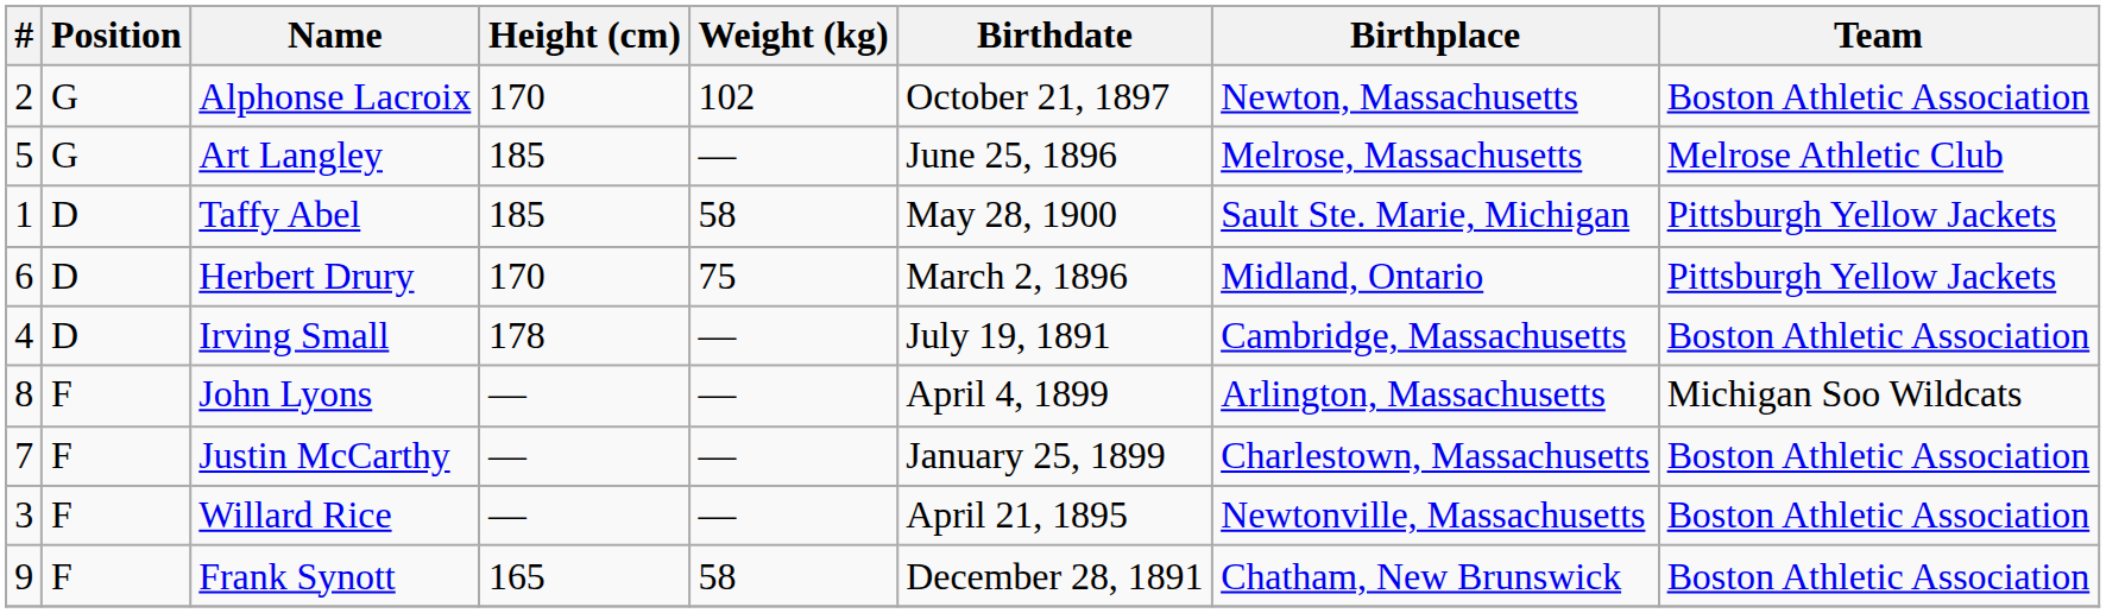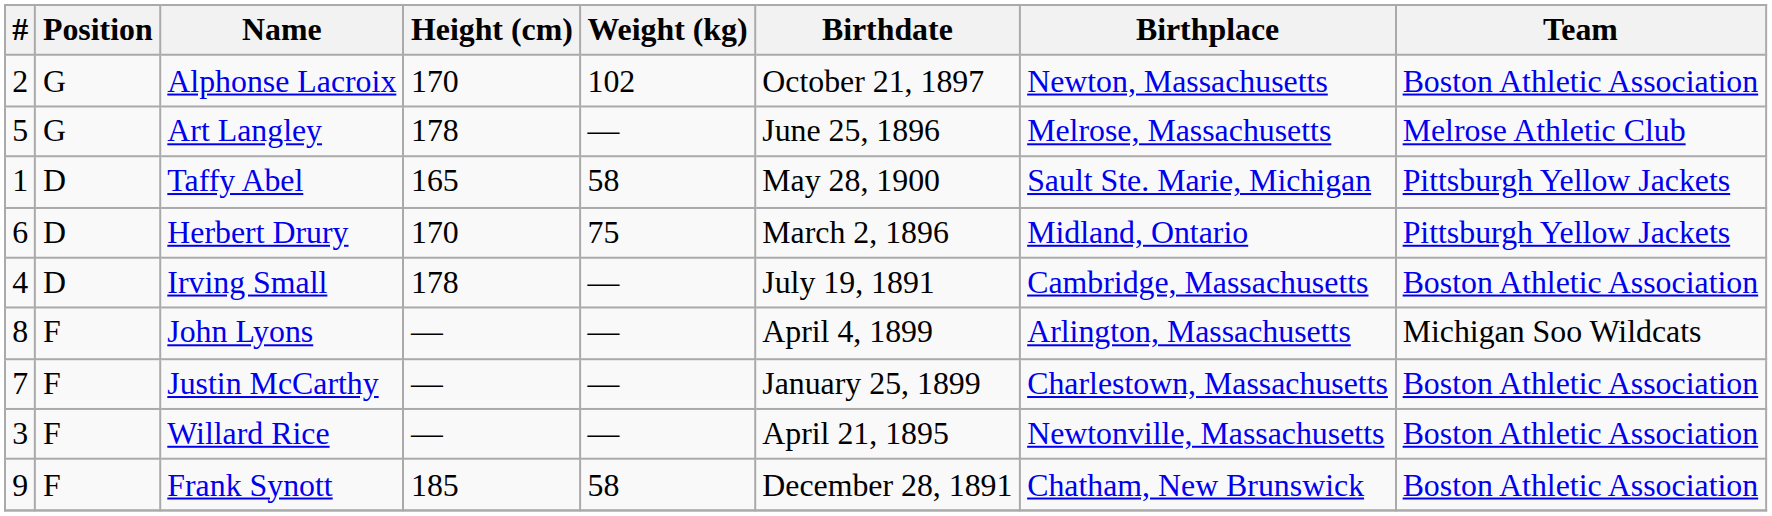 <table class="wikitable sortable">
 <tr>
 <th>#</th>
 <th>Position</th>
 <th>Name</th>
 <th>Height (cm)</th>
 <th>Weight (kg)</th>
 <th>Birthdate</th>
 <th>Birthplace</th>
 <th>Team</th>
 </tr>
 <tr>
 <td>2</td>
 <td>G</td>
 <td><a href='#'>Alphonse Lacroix</a></td>
 <td>170</td>
 <td>102</td>
 <td>October 21, 1897</td>
 <td><a href='#'>Newton, Massachusetts</a></td>
 <td><a href='#'>Boston Athletic Association</a></td>
 </tr>
 <tr>
 <td>5</td>
 <td>G</td>
 <td><a href='#'>Art Langley</a></td>
-<td>185</td>
+<td>178</td>
 <td>—</td>
 <td>June 25, 1896</td>
 <td> <a href='#'>Melrose, Massachusetts</a></td>
 <td><a href='#'>Melrose Athletic Club</a></td>
 </tr>
 <tr>
 <td>1</td>
 <td>D</td>
 <td><a href='#'>Taffy Abel</a></td>
-<td>185</td>
+<td>165</td>
 <td>58</td>
 <td>May 28, 1900</td>
 <td><a href='#'>Sault Ste. Marie, Michigan</a></td>
 <td><a href='#'>Pittsburgh Yellow Jackets</a></td>
 </tr>
 <tr>
 <td>6</td>
 <td>D</td>
 <td><a href='#'>Herbert Drury</a></td>
 <td>170</td>
 <td>75</td>
 <td>March 2, 1896</td>
 <td><a href='#'>Midland, Ontario</a></td>
 <td><a href='#'>Pittsburgh Yellow Jackets</a></td>
 </tr>
 <tr>
 <td>4</td>
 <td>D</td>
 <td><a href='#'>Irving Small</a></td>
 <td>178</td>
 <td>—</td>
 <td>July 19, 1891</td>
 <td><a href='#'>Cambridge, Massachusetts</a></td>
 <td><a href='#'>Boston Athletic Association</a></td>
 </tr>
 <tr>
 <td>8</td>
 <td>F</td>
 <td><a href='#'>John Lyons</a></td>
 <td>—</td>
 <td>—</td>
 <td>April 4, 1899</td>
 <td><a href='#'>Arlington, Massachusetts</a></td>
 <td>Michigan Soo Wildcats</td>
 </tr>
 <tr>
 <td>7</td>
 <td>F</td>
 <td><a href='#'>Justin McCarthy</a></td>
 <td>—</td>
 <td>—</td>
 <td>January 25, 1899</td>
 <td><a href='#'>Charlestown, Massachusetts</a></td>
 <td><a href='#'>Boston Athletic Association</a></td>
 </tr>
 <tr>
 <td>3</td>
 <td>F</td>
 <td><a href='#'>Willard Rice</a></td>
 <td>—</td>
 <td>—</td>
 <td>April 21, 1895</td>
 <td><a href='#'>Newtonville, Massachusetts</a></td>
 <td><a href='#'>Boston Athletic Association</a></td>
 </tr>
 <tr>
 <td>9</td>
 <td>F</td>
 <td><a href='#'>Frank Synott</a></td>
-<td>165</td>
+<td>185</td>
 <td>58</td>
 <td>December 28, 1891</td>
 <td><a href='#'>Chatham, New Brunswick</a></td>
 <td><a href='#'>Boston Athletic Association</a></td>
 </tr>
 <tr>
 </tr>
 </table>
